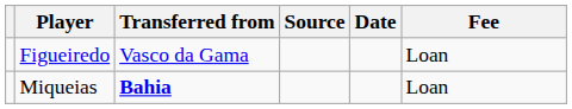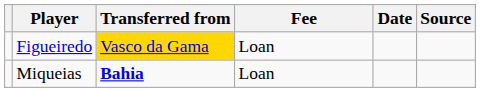 <table class="wikitable plainrowheaders sortable">
 <tr>
 <th></th>
 <th scope="col">Player</th>
 <th>Transferred from</th>
+<th style="width: 120px;">Fee</th>
+<th scope="col">Date</th>
 <th scope="col">Source</th>
-<th scope="col">Date</th>
-<th style="width: 120px;">Fee</th>
 </tr>
 <tr>
 <td align="center"></td>
 <td> <a href='#'>Figueiredo</a></td>
-<td> <a href='#'>Vasco da Gama</a></td>
+<td style="background: gold;"> <a href='#'>Vasco da Gama</a></td>
+<td>Loan</td>
 <td></td>
 <td></td>
-<td>Loan</td>
 </tr>
 <tr>
 <td align="center"></td>
 <td> Miqueias</td>
 <td><strong> <a href='#'>Bahia</a></strong></td>
+<td>Loan</td>
 <td></td>
 <td></td>
-<td>Loan</td>
 </tr>
 </table>
